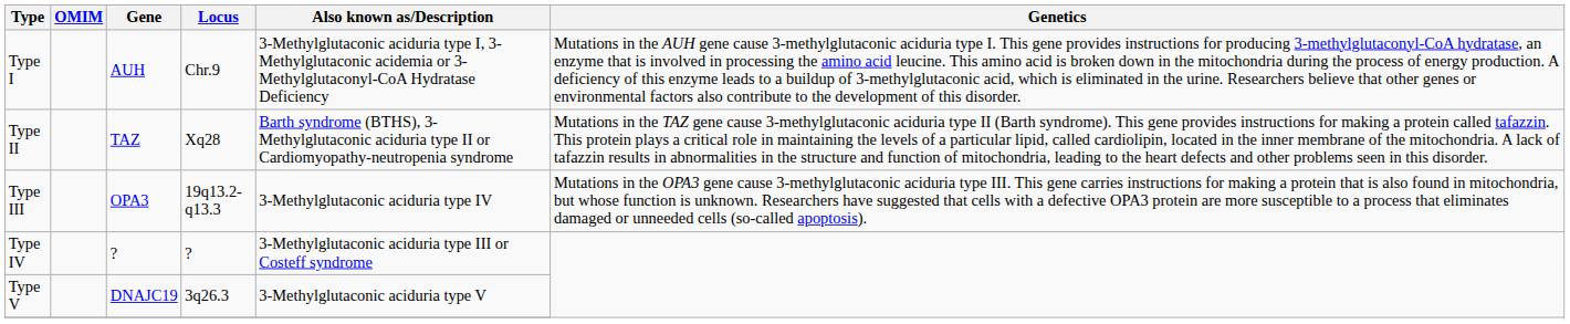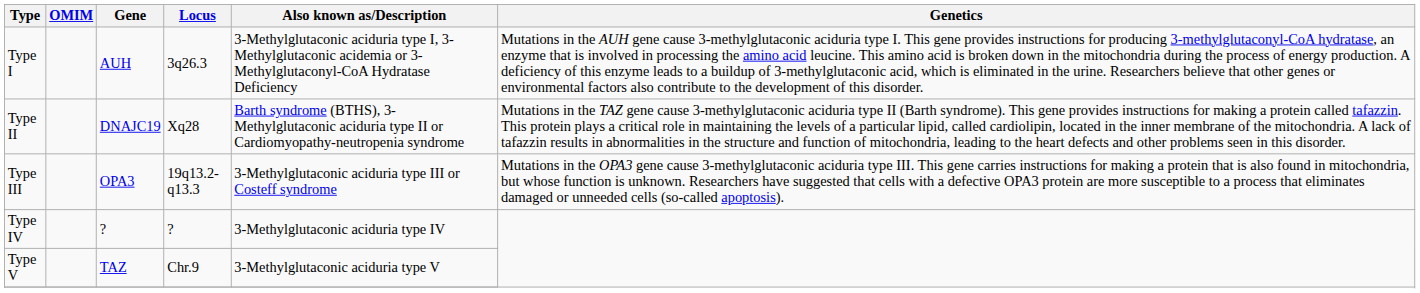 <table class="wikitable">
 <tr>
 <th>Type</th>
 <th><a href='#'>OMIM</a></th>
 <th>Gene</th>
 <th><a href='#'>Locus</a></th>
 <th>Also known as/Description</th>
 <th>Genetics</th>
 </tr>
 <tr>
 <td>Type I</td>
 <td></td>
 <td><a href='#'>AUH</a></td>
-<td>Chr.9</td>
+<td>3q26.3</td>
 <td>3-Methylglutaconic aciduria type I, 3-Methylglutaconic acidemia or 3-Methylglutaconyl-CoA Hydratase Deficiency</td>
 <td>Mutations in the <em>AUH</em> gene cause 3-methylglutaconic aciduria type I. This gene provides instructions for producing <a href='#'>3-methylglutaconyl-CoA hydratase</a>, an enzyme that is involved in processing the <a href='#'>amino acid</a> leucine. This amino acid is broken down in the mitochondria during the process of energy production. A deficiency of this enzyme leads to a buildup of 3-methylglutaconic acid, which is eliminated in the urine. Researchers believe that other genes or environmental factors also contribute to the development of this disorder.</td>
 </tr>
 <tr>
 <td>Type II</td>
 <td></td>
-<td><a href='#'>TAZ</a></td>
+<td><a href='#'>DNAJC19</a></td>
 <td>Xq28</td>
 <td><a href='#'>Barth syndrome</a> (BTHS), 3-Methylglutaconic aciduria type II or Cardiomyopathy-neutropenia syndrome</td>
 <td>Mutations in the <em>TAZ</em> gene cause 3-methylglutaconic aciduria type II (Barth syndrome). This gene provides instructions for making a protein called <a href='#'>tafazzin</a>. This protein plays a critical role in maintaining the levels of a particular lipid, called cardiolipin, located in the inner membrane of the mitochondria. A lack of tafazzin results in abnormalities in the structure and function of mitochondria, leading to the heart defects and other problems seen in this disorder.</td>
 </tr>
 <tr>
 <td>Type III</td>
 <td></td>
 <td><a href='#'>OPA3</a></td>
 <td>19q13.2-q13.3</td>
-<td>3-Methylglutaconic aciduria type IV</td>
+<td>3-Methylglutaconic aciduria type III or <a href='#'>Costeff syndrome</a></td>
 <td>Mutations in the <em>OPA3</em> gene cause 3-methylglutaconic aciduria type III. This gene carries instructions for making a protein that is also found in mitochondria, but whose function is unknown. Researchers have suggested that cells with a defective OPA3 protein are more susceptible to a process that eliminates damaged or unneeded cells (so-called <a href='#'>apoptosis</a>).</td>
 </tr>
 <tr>
 <td>Type IV</td>
 <td></td>
 <td>?</td>
 <td>?</td>
-<td>3-Methylglutaconic aciduria type III or <a href='#'>Costeff syndrome</a></td>
+<td>3-Methylglutaconic aciduria type IV</td>
 </tr>
 <tr>
 <td>Type V</td>
 <td></td>
-<td><a href='#'>DNAJC19</a></td>
-<td>3q26.3</td>
+<td><a href='#'>TAZ</a></td>
+<td>Chr.9</td>
 <td>3-Methylglutaconic aciduria type V</td>
 </tr>
 <tr>
 </tr>
 </table>
